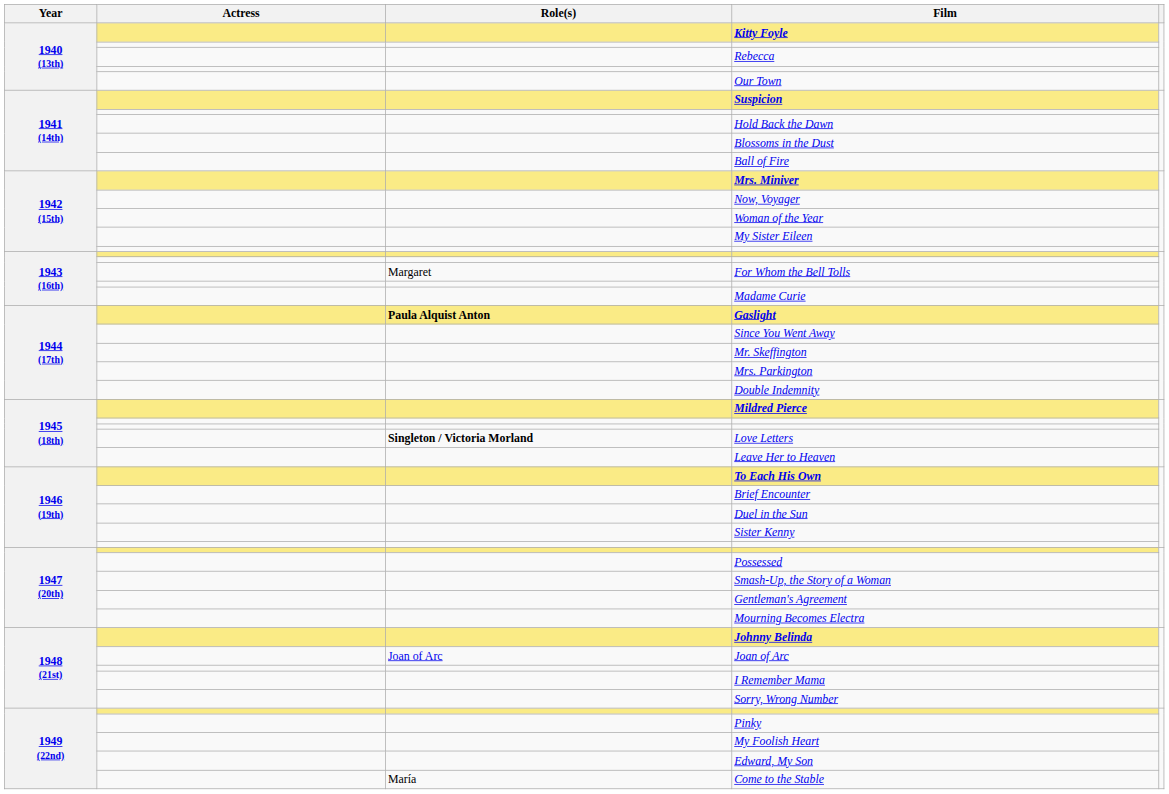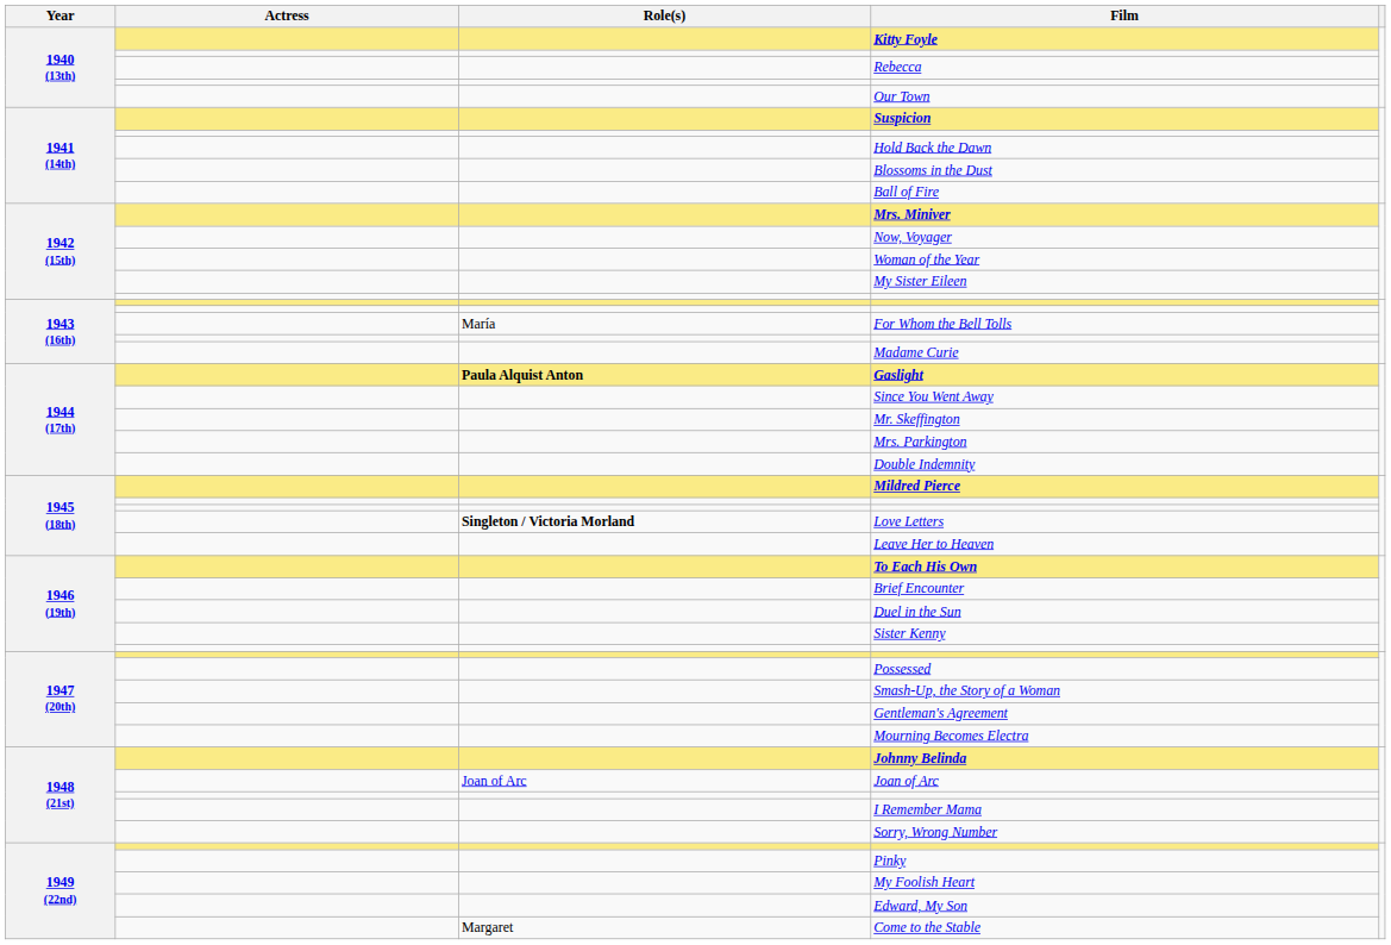 <table class="wikitable sortable">
 <tr>
 <th scope="col" style="width:8%;">Year</th>
 <th scope="col" style="width:25%;">Actress</th>
 <th scope="col" style="width:30%;">Role(s)</th>
 <th scope="col" style="width:70%;">Film</th>
 <th scope="col" style="width:2%;" class="unsortable"></th>
 </tr>
 <tr>
 <th scope="row" rowspan=5 style="text-align:center"><a href='#'>1940</a><br><small><a href='#'>(13th)</a> </small></th>
 <td style="background:#FAEB86;"><strong> </strong></td>
 <td style="background:#FAEB86;"><strong></strong></td>
 <td style="background:#FAEB86;"><strong><em><a href='#'>Kitty Foyle</a></em></strong></td>
 <td rowspan=5></td>
 </tr>
 <tr>
 <td></td>
 <td></td>
 <td></td>
 </tr>
 <tr>
 <td></td>
 <td></td>
 <td><em><a href='#'>Rebecca</a></em></td>
 </tr>
 <tr>
 <td></td>
 <td></td>
 <td></td>
 </tr>
 <tr>
 <td></td>
 <td></td>
 <td><em><a href='#'>Our Town</a></em></td>
 </tr>
 <tr>
 <th scope="row" rowspan=5 style="text-align:center"><a href='#'>1941</a><br><small><a href='#'>(14th)</a> </small></th>
 <td style="background:#FAEB86;"><strong> </strong></td>
 <td style="background:#FAEB86;"><strong></strong></td>
 <td style="background:#FAEB86;"><strong><em><a href='#'>Suspicion</a></em></strong></td>
 <td rowspan=5></td>
 </tr>
 <tr>
 <td></td>
 <td></td>
 <td></td>
 </tr>
 <tr>
 <td></td>
 <td></td>
 <td><em><a href='#'>Hold Back the Dawn</a></em></td>
 </tr>
 <tr>
 <td></td>
 <td></td>
 <td><em><a href='#'>Blossoms in the Dust</a></em></td>
 </tr>
 <tr>
 <td></td>
 <td></td>
 <td><em><a href='#'>Ball of Fire</a></em></td>
 </tr>
 <tr>
 <th scope="row" rowspan=5 style="text-align:center"><a href='#'>1942</a><br><small><a href='#'>(15th)</a> </small></th>
 <td style="background:#FAEB86;"><strong> </strong></td>
 <td style="background:#FAEB86;"><strong></strong></td>
 <td style="background:#FAEB86;"><strong><em><a href='#'>Mrs. Miniver</a></em></strong></td>
 <td rowspan=5></td>
 </tr>
 <tr>
 <td></td>
 <td></td>
 <td><em><a href='#'>Now, Voyager</a></em></td>
 </tr>
 <tr>
 <td></td>
 <td></td>
 <td><em><a href='#'>Woman of the Year</a></em></td>
 </tr>
 <tr>
 <td></td>
 <td></td>
 <td><em><a href='#'>My Sister Eileen</a></em></td>
 </tr>
 <tr>
 <td></td>
 <td></td>
 <td></td>
 </tr>
 <tr>
 <th scope="row" rowspan=5 style="text-align:center"><a href='#'>1943</a><br><small><a href='#'>(16th)</a> </small></th>
 <td style="background:#FAEB86;"><strong> </strong></td>
 <td style="background:#FAEB86;"><strong></strong></td>
 <td style="background:#FAEB86;"><strong></strong></td>
 <td rowspan=5></td>
 </tr>
 <tr>
 <td></td>
 <td></td>
 <td></td>
 </tr>
 <tr>
 <td></td>
-<td>Margaret</td>
+<td>María</td>
 <td><em><a href='#'>For Whom the Bell Tolls</a></em></td>
 </tr>
 <tr>
 <td></td>
 <td></td>
 <td></td>
 </tr>
 <tr>
 <td></td>
 <td></td>
 <td><em><a href='#'>Madame Curie</a></em></td>
 </tr>
 <tr>
 <th scope="row" rowspan=5 style="text-align:center"><a href='#'>1944</a><br><small><a href='#'>(17th)</a> </small></th>
 <td style="background:#FAEB86;"><strong> </strong></td>
 <td style="background:#FAEB86;"><strong>Paula Alquist Anton</strong></td>
 <td style="background:#FAEB86;"><strong><em><a href='#'>Gaslight</a></em></strong></td>
 <td rowspan=5></td>
 </tr>
 <tr>
 <td></td>
 <td></td>
 <td><em><a href='#'>Since You Went Away</a></em></td>
 </tr>
 <tr>
 <td></td>
 <td></td>
 <td><em><a href='#'>Mr. Skeffington</a></em></td>
 </tr>
 <tr>
 <td></td>
 <td></td>
 <td><em><a href='#'>Mrs. Parkington</a></em></td>
 </tr>
 <tr>
 <td></td>
 <td></td>
 <td><em><a href='#'>Double Indemnity</a></em></td>
 </tr>
 <tr>
 <th scope="row" rowspan=5 style="text-align:center"><a href='#'>1945</a><br><small><a href='#'>(18th)</a> </small></th>
 <td style="background:#FAEB86;"><strong> </strong></td>
 <td style="background:#FAEB86;"><strong></strong></td>
 <td style="background:#FAEB86;"><strong><em><a href='#'>Mildred Pierce</a></em></strong></td>
 <td rowspan=5></td>
 </tr>
 <tr>
 <td></td>
 <td></td>
 <td></td>
 </tr>
 <tr>
 <td></td>
 <td></td>
 <td></td>
 </tr>
 <tr>
 <td></td>
 <td><strong>Singleton / Victoria Morland</strong></td>
 <td><em><a href='#'>Love Letters</a></em></td>
 </tr>
 <tr>
 <td></td>
 <td></td>
 <td><em><a href='#'>Leave Her to Heaven</a></em></td>
 </tr>
 <tr>
 <th scope="row" rowspan=5 style="text-align:center"><a href='#'>1946</a><br><small><a href='#'>(19th)</a> </small></th>
 <td style="background:#FAEB86;"><strong> </strong></td>
 <td style="background:#FAEB86;"><strong></strong></td>
 <td style="background:#FAEB86;"><strong><em><a href='#'>To Each His Own</a></em></strong></td>
 <td rowspan=5></td>
 </tr>
 <tr>
 <td></td>
 <td></td>
 <td><em><a href='#'>Brief Encounter</a></em></td>
 </tr>
 <tr>
 <td></td>
 <td></td>
 <td><em><a href='#'>Duel in the Sun</a></em></td>
 </tr>
 <tr>
 <td></td>
 <td></td>
 <td><em><a href='#'>Sister Kenny</a></em></td>
 </tr>
 <tr>
 <td></td>
 <td></td>
 <td></td>
 </tr>
 <tr>
 <th scope="row" rowspan=5 style="text-align:center"><a href='#'>1947</a><br><small><a href='#'>(20th)</a> </small></th>
 <td style="background:#FAEB86;"><strong> </strong></td>
 <td style="background:#FAEB86;"><strong></strong></td>
 <td style="background:#FAEB86;"><strong></strong></td>
 <td rowspan=5></td>
 </tr>
 <tr>
 <td></td>
 <td></td>
 <td><em><a href='#'>Possessed</a></em></td>
 </tr>
 <tr>
 <td></td>
 <td></td>
 <td><em><a href='#'>Smash-Up, the Story of a Woman</a></em></td>
 </tr>
 <tr>
 <td></td>
 <td></td>
 <td><em><a href='#'>Gentleman's Agreement</a></em></td>
 </tr>
 <tr>
 <td></td>
 <td></td>
 <td><em><a href='#'>Mourning Becomes Electra</a></em></td>
 </tr>
 <tr>
 <th scope="row" rowspan=5 style="text-align:center"><a href='#'>1948</a><br><small><a href='#'>(21st)</a> </small></th>
 <td style="background:#FAEB86;"><strong> </strong></td>
 <td style="background:#FAEB86;"><strong></strong></td>
 <td style="background:#FAEB86;"><strong><em><a href='#'>Johnny Belinda</a></em></strong></td>
 <td rowspan=5></td>
 </tr>
 <tr>
 <td></td>
 <td><a href='#'>Joan of Arc</a></td>
 <td><em><a href='#'>Joan of Arc</a></em></td>
 </tr>
 <tr>
 <td></td>
 <td></td>
 <td></td>
 </tr>
 <tr>
 <td></td>
 <td></td>
 <td><em><a href='#'>I Remember Mama</a></em></td>
 </tr>
 <tr>
 <td></td>
 <td></td>
 <td><em><a href='#'>Sorry, Wrong Number</a></em></td>
 </tr>
 <tr>
 <th scope="row" rowspan=5 style="text-align:center"><a href='#'>1949</a><br><small><a href='#'>(22nd)</a> </small></th>
 <td style="background:#FAEB86;"><strong> </strong></td>
 <td style="background:#FAEB86;"><strong></strong></td>
 <td style="background:#FAEB86;"><strong></strong></td>
 <td rowspan=5></td>
 </tr>
 <tr>
 <td></td>
 <td></td>
 <td><em><a href='#'>Pinky</a></em></td>
 </tr>
 <tr>
 <td></td>
 <td></td>
 <td><em><a href='#'>My Foolish Heart</a></em></td>
 </tr>
 <tr>
 <td></td>
 <td></td>
 <td><em><a href='#'>Edward, My Son</a></em></td>
 </tr>
 <tr>
 <td></td>
-<td>María</td>
+<td>Margaret</td>
 <td><em><a href='#'>Come to the Stable</a></em></td>
 </tr>
 </table>
